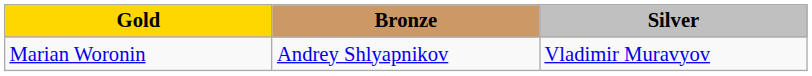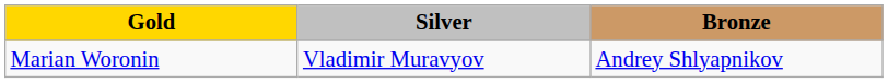 <table class="wikitable" style="text-align:left">
 <tr align="center">
 <td width=200 bgcolor=gold><strong>Gold</strong></td>
+<td width=200 bgcolor=silver><strong>Silver</strong></td>
 <td width=200 bgcolor=CC9966><strong>Bronze</strong></td>
-<td width=200 bgcolor=silver><strong>Silver</strong></td>
 </tr>
 <tr>
 <td><a href='#'>Marian Woronin</a><br><em></em></td>
+<td><a href='#'>Vladimir Muravyov</a><br><em></em></td>
 <td><a href='#'>Andrey Shlyapnikov</a><br><em></em></td>
-<td><a href='#'>Vladimir Muravyov</a><br><em></em></td>
 </tr>
 </table>
